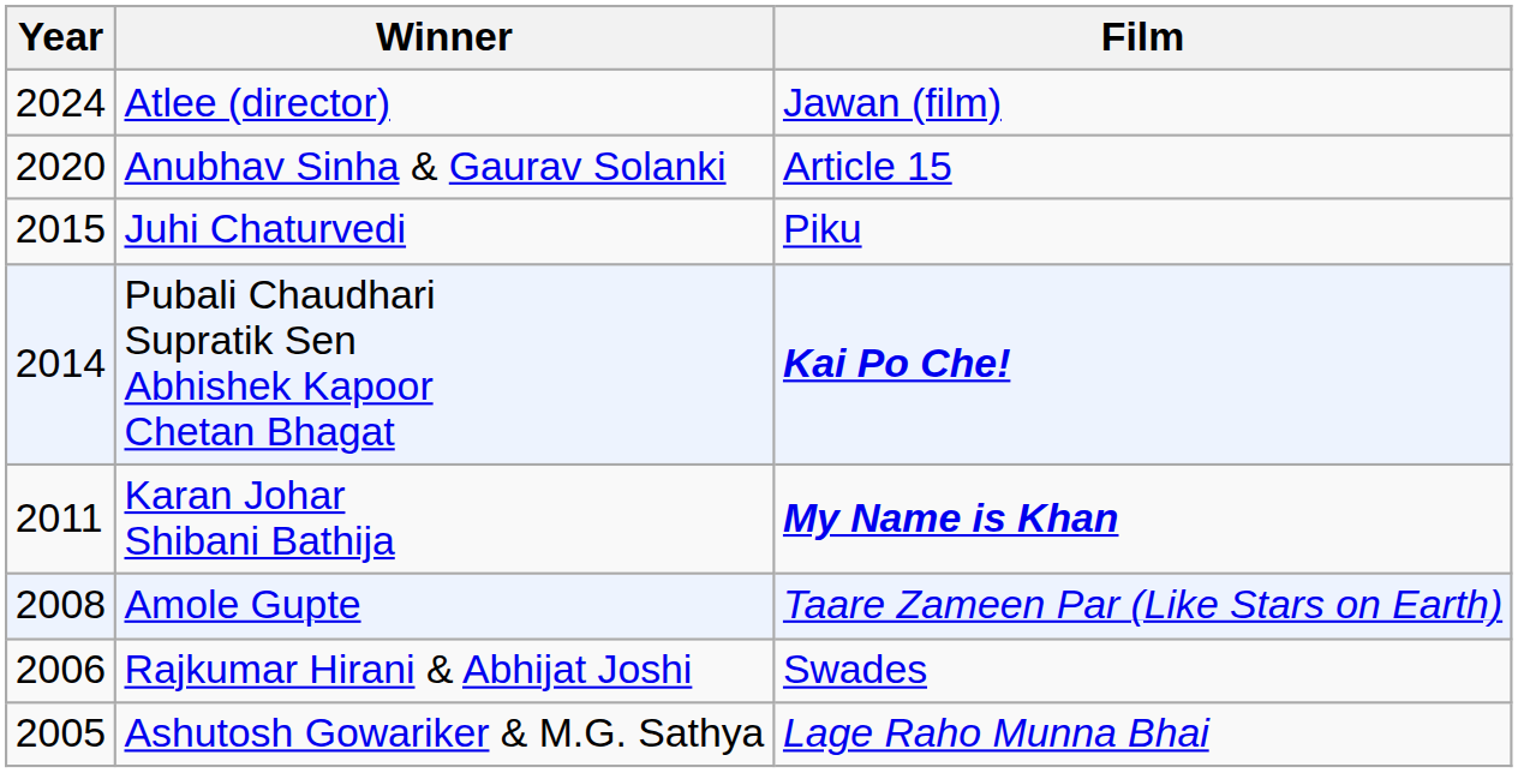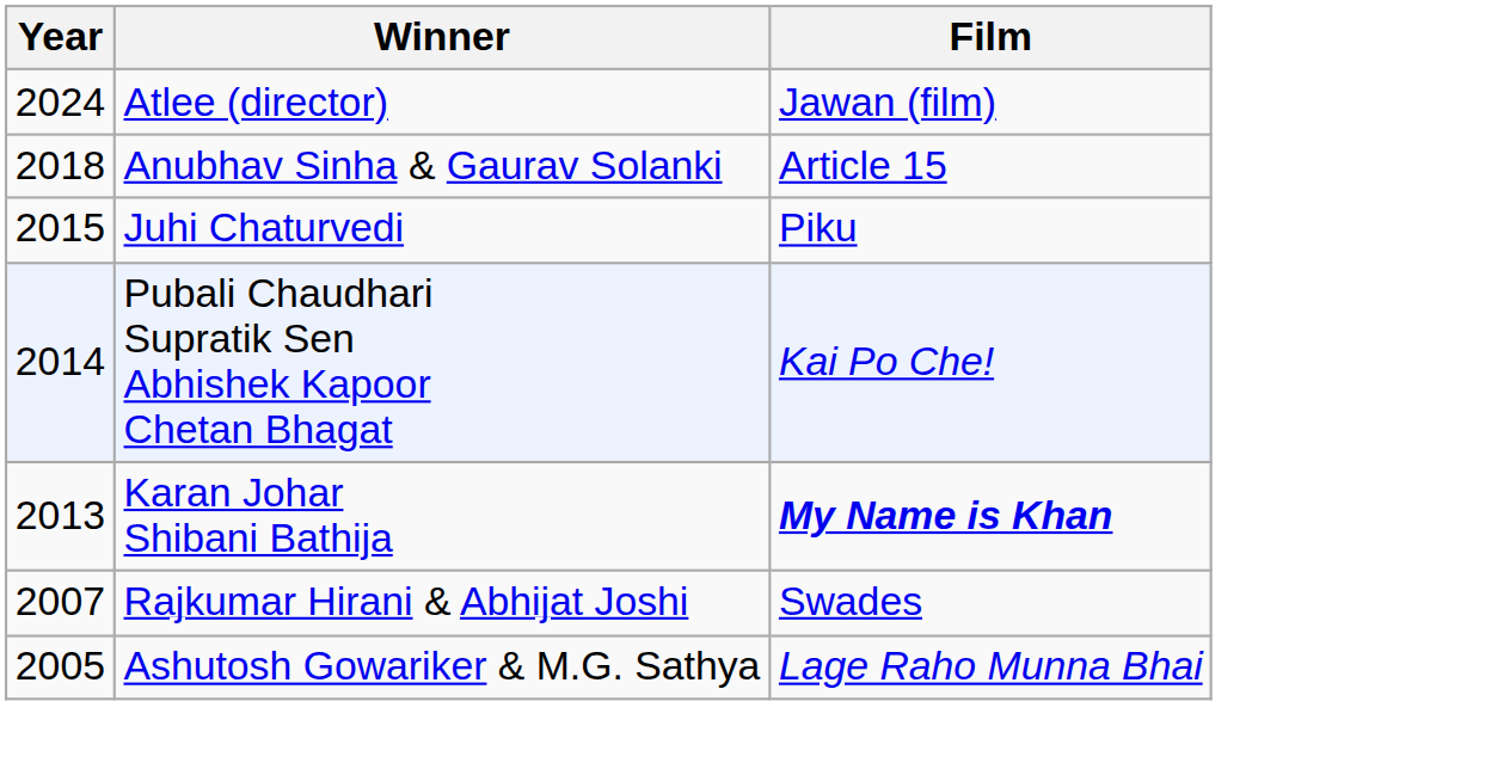 <table class="wikitable">
 <tr>
 <th>Year</th>
 <th>Winner</th>
 <th>Film</th>
 </tr>
 <tr>
 <td>2024</td>
 <td><a href='#'>Atlee (director)</a></td>
 <td><a href='#'>Jawan (film)</a></td>
 </tr>
 <tr>
-<td>2020</td>
+<td>2018</td>
 <td><a href='#'>Anubhav Sinha</a> & <a href='#'>Gaurav Solanki</a></td>
 <td><a href='#'>Article 15</a></td>
 </tr>
 <tr>
 <td>2015</td>
 <td><a href='#'>Juhi Chaturvedi</a></td>
 <td><a href='#'>Piku</a></td>
 </tr>
 <tr bgcolor="#edf3fe">
 <td>2014</td>
 <td>Pubali Chaudhari <br> Supratik Sen <br> <a href='#'>Abhishek Kapoor</a> <br> <a href='#'>Chetan Bhagat</a></td>
-<td><strong><em><a href='#'>Kai Po Che!</a></em></strong></td>
+<td><em><a href='#'>Kai Po Che!</a></em></td>
 </tr>
 <tr>
-<td>2011</td>
+<td>2013</td>
 <td><a href='#'>Karan Johar</a> <br>  <a href='#'>Shibani Bathija</a></td>
 <td><strong><em><a href='#'>My Name is Khan</a></em></strong></td>
 </tr>
-<tr bgcolor="#edf3fe">
-<td>2008</td>
-<td><a href='#'>Amole Gupte</a></td>
-<td><em><a href='#'>Taare Zameen Par (Like Stars on Earth)</a></em></td>
-</tr>
 <tr>
-<td>2006</td>
+<td>2007</td>
 <td><a href='#'>Rajkumar Hirani</a> & <a href='#'>Abhijat Joshi</a></td>
 <td><a href='#'>Swades</a></td>
 </tr>
 <tr>
 <td>2005</td>
 <td><a href='#'>Ashutosh Gowariker</a> & M.G. Sathya</td>
 <td><em><a href='#'>Lage Raho Munna Bhai</a></em></td>
 </tr>
 </table>
